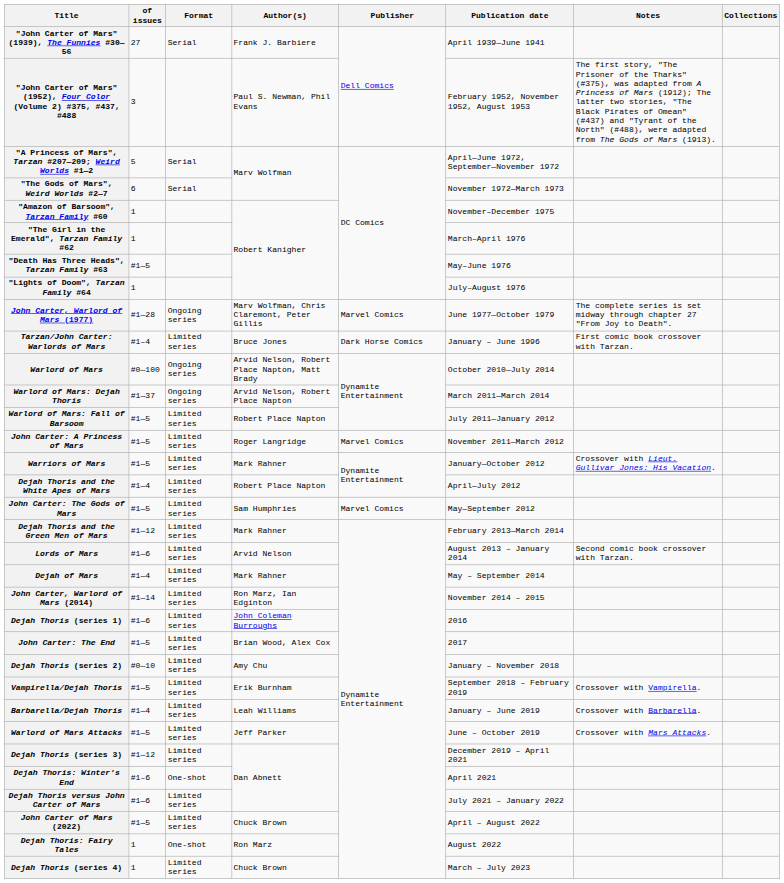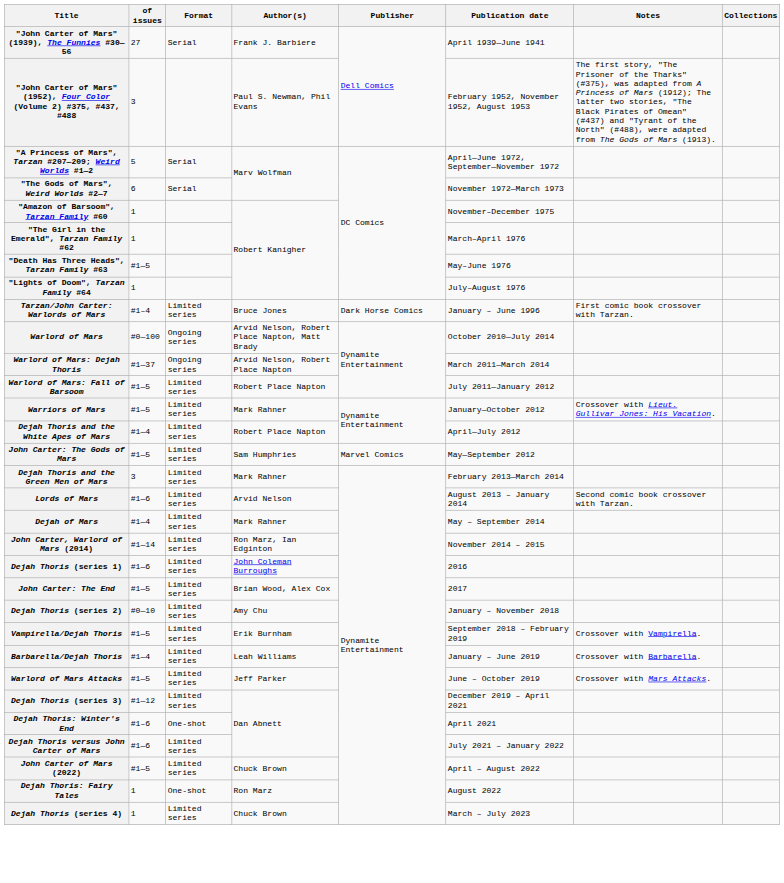 <table class="wikitable">
 <tr>
 <th>Title</th>
 <th style="width:40pt"> of issues</th>
 <th style="width:75pt">Format</th>
 <th style="width:125pt">Author(s)</th>
 <th style="width:125pt">Publisher</th>
 <th style="width:150pt">Publication date</th>
 <th style="width:175pt">Notes</th>
 <th>Collections</th>
 </tr>
 <tr>
 <th>"John Carter of Mars" (1939), <em><a href='#'>The Funnies</a></em> #30—56</th>
 <td>27</td>
 <td>Serial</td>
 <td>Frank J. Barbiere</td>
 <td rowspan="2"><a href='#'>Dell Comics</a></td>
 <td>April 1939—June 1941</td>
 <td></td>
 <td></td>
 </tr>
 <tr>
 <th>"John Carter of Mars" (1952), <em><a href='#'>Four Color</a></em> (Volume 2) #375, #437, #488</th>
 <td>3</td>
 <td></td>
 <td>Paul S. Newman, Phil Evans</td>
 <td>February 1952, November 1952, August 1953</td>
 <td>The first story, "The Prisoner of the Tharks" (#375), was adapted from <em>A Princess of Mars</em> (1912); The latter two stories, "The Black Pirates of Omean" (#437) and "Tyrant of the North" (#488), were adapted from <em>The Gods of Mars</em> (1913).</td>
 <td></td>
 </tr>
 <tr>
 <th>"A Princess of Mars", <em>Tarzan</em> #207—209; <em><a href='#'>Weird Worlds</a></em> #1—2</th>
 <td>5</td>
 <td>Serial</td>
 <td rowspan="2">Marv Wolfman</td>
 <td rowspan="6">DC Comics</td>
 <td>April—June 1972, September—November 1972</td>
 <td></td>
 <td></td>
 </tr>
 <tr>
 <th>"The Gods of Mars", <em>Weird Worlds</em> #2—7</th>
 <td>6</td>
 <td>Serial</td>
 <td>November 1972—March 1973</td>
 <td></td>
 <td></td>
 </tr>
 <tr>
 <th>"Amazon of Barsoom", <em><a href='#'>Tarzan Family</a></em> #60</th>
 <td>1</td>
 <td></td>
 <td rowspan="4">Robert Kanigher</td>
 <td>November–December 1975</td>
 <td></td>
 <td></td>
 </tr>
 <tr>
 <th>"The Girl in the Emerald", <em>Tarzan Family</em> #62</th>
 <td>1</td>
 <td></td>
 <td>March–April 1976</td>
 <td></td>
 <td></td>
 </tr>
 <tr>
 <th>"Death Has Three Heads", <em>Tarzan Family</em> #63</th>
 <td>#1—5</td>
 <td></td>
 <td>May–June 1976</td>
 <td></td>
 <td></td>
 </tr>
 <tr>
 <th>"Lights of Doom", <em>Tarzan Family</em> #64</th>
 <td>1</td>
 <td></td>
 <td>July–August 1976</td>
 <td></td>
 <td></td>
 </tr>
 <tr>
-<th><a href='#'><em>John Carter, Warlord of Mars</em> (1977)</a></th>
-<td>#1—28</td>
-<td>Ongoing series</td>
-<td>Marv Wolfman, Chris Claremont, Peter Gillis</td>
-<td>Marvel Comics</td>
-<td>June 1977—October 1979</td>
-<td>The complete series is set midway through chapter 27 "From Joy to Death".</td>
-<td></td>
-</tr>
-<tr>
 <th><em>Tarzan/John Carter: Warlords of Mars</em></th>
 <td>#1–4</td>
 <td>Limited series</td>
 <td>Bruce Jones</td>
 <td>Dark Horse Comics</td>
 <td>January – June 1996</td>
 <td>First comic book crossover with Tarzan.</td>
 <td></td>
 </tr>
 <tr>
 <th><em>Warlord of Mars</em></th>
 <td>#0—100</td>
 <td>Ongoing series</td>
 <td>Arvid Nelson, Robert Place Napton, Matt Brady</td>
 <td rowspan="3">Dynamite Entertainment</td>
 <td>October 2010—July 2014</td>
 <td></td>
 <td></td>
 </tr>
 <tr>
 <th><em>Warlord of Mars: Dejah Thoris</em></th>
 <td>#1—37</td>
 <td>Ongoing series</td>
 <td>Arvid Nelson, Robert Place Napton</td>
 <td>March 2011—March 2014</td>
 <td></td>
 <td></td>
 </tr>
 <tr>
 <th><em>Warlord of Mars: Fall of Barsoom</em></th>
 <td>#1—5</td>
 <td>Limited series</td>
 <td>Robert Place Napton</td>
 <td>July 2011—January 2012</td>
 <td></td>
 <td></td>
 </tr>
 <tr>
-<th><em>John Carter: A Princess of Mars</em></th>
-<td>#1—5</td>
-<td>Limited series</td>
-<td>Roger Langridge</td>
-<td>Marvel Comics</td>
-<td>November 2011—March 2012</td>
-<td></td>
-<td></td>
-</tr>
-<tr>
 <th><em>Warriors of Mars</em></th>
 <td>#1—5</td>
 <td>Limited series</td>
 <td>Mark Rahner</td>
 <td rowspan="2">Dynamite Entertainment</td>
 <td>January—October 2012</td>
 <td>Crossover with <em><a href='#'>Lieut. Gullivar Jones: His Vacation</a></em>.</td>
 <td></td>
 </tr>
 <tr>
 <th><em>Dejah Thoris and the White Apes of Mars</em></th>
 <td>#1—4</td>
 <td>Limited series</td>
 <td>Robert Place Napton</td>
 <td>April—July 2012</td>
 <td></td>
 <td></td>
 </tr>
 <tr>
 <th><em>John Carter: The Gods of Mars</em></th>
 <td>#1—5</td>
 <td>Limited series</td>
 <td>Sam Humphries</td>
 <td>Marvel Comics</td>
 <td>May—September 2012</td>
 <td></td>
 <td></td>
 </tr>
 <tr>
 <th><em>Dejah Thoris and the Green Men of Mars</em></th>
-<td>#1—12</td>
+<td>3</td>
 <td>Limited series</td>
 <td>Mark Rahner</td>
 <td rowspan="16">Dynamite Entertainment</td>
 <td>February 2013—March 2014</td>
 <td></td>
 <td></td>
 </tr>
 <tr>
 <th><em>Lords of Mars</em></th>
 <td>#1—6</td>
 <td>Limited series</td>
 <td>Arvid Nelson</td>
 <td>August 2013 – January 2014</td>
 <td>Second comic book crossover with Tarzan.</td>
 <td></td>
 </tr>
 <tr>
 <th><em>Dejah of Mars</em></th>
 <td>#1—4</td>
 <td>Limited series</td>
 <td>Mark Rahner</td>
 <td>May – September 2014</td>
 <td></td>
 <td></td>
 </tr>
 <tr>
 <th><em>John Carter, Warlord of Mars</em> (2014)</th>
 <td>#1—14</td>
 <td>Limited series</td>
 <td>Ron Marz, Ian Edginton</td>
 <td>November 2014 – 2015</td>
 <td></td>
 <td></td>
 </tr>
 <tr>
 <th><em>Dejah Thoris</em> (series 1)</th>
 <td>#1—6</td>
 <td>Limited series</td>
 <td><a href='#'>John Coleman Burroughs</a></td>
 <td>2016</td>
 <td></td>
 <td></td>
 </tr>
 <tr>
 <th><em>John Carter: The End</em></th>
 <td>#1—5</td>
 <td>Limited series</td>
 <td>Brian Wood, Alex Cox</td>
 <td>2017</td>
 <td></td>
 <td></td>
 </tr>
 <tr>
 <th><em>Dejah Thoris</em> (series 2)</th>
 <td>#0—10</td>
 <td>Limited series</td>
 <td>Amy Chu</td>
 <td>January – November 2018</td>
 <td></td>
 <td></td>
 </tr>
 <tr>
 <th><em>Vampirella/Dejah Thoris</em></th>
 <td>#1—5</td>
 <td>Limited series</td>
 <td>Erik Burnham</td>
 <td>September 2018 – February 2019</td>
 <td>Crossover with <a href='#'>Vampirella</a>.</td>
 <td></td>
 </tr>
 <tr>
 <th><em>Barbarella/Dejah Thoris</em></th>
 <td>#1—4</td>
 <td>Limited series</td>
 <td>Leah Williams</td>
 <td>January – June 2019</td>
 <td>Crossover with <a href='#'>Barbarella</a>.</td>
 <td></td>
 </tr>
 <tr>
 <th><em>Warlord of Mars Attacks</em></th>
 <td>#1—5</td>
 <td>Limited series</td>
 <td>Jeff Parker</td>
 <td>June – October 2019</td>
 <td>Crossover with <em><a href='#'>Mars Attacks</a></em>.</td>
 <td></td>
 </tr>
 <tr>
 <th><em>Dejah Thoris</em> (series 3)</th>
 <td>#1—12</td>
 <td>Limited series</td>
 <td rowspan="3">Dan Abnett</td>
 <td>December 2019 – April 2021</td>
 <td></td>
 <td></td>
 </tr>
 <tr>
 <th><em>Dejah Thoris: Winter's End</em></th>
 <td>#1–6</td>
 <td>One-shot</td>
 <td>April 2021</td>
 <td></td>
 <td></td>
 </tr>
 <tr>
 <th><em>Dejah Thoris versus John Carter of Mars</em></th>
 <td>#1—6</td>
 <td>Limited series</td>
 <td>July 2021 – January 2022</td>
 <td></td>
 <td></td>
 </tr>
 <tr>
 <th><em>John Carter of Mars</em> (2022)</th>
 <td>#1—5</td>
 <td>Limited series</td>
 <td>Chuck Brown</td>
 <td>April – August 2022</td>
 <td></td>
 <td></td>
 </tr>
 <tr>
 <th><em>Dejah Thoris: Fairy Tales</em></th>
 <td>1</td>
 <td>One-shot</td>
 <td>Ron Marz</td>
 <td>August 2022</td>
 <td></td>
 <td></td>
 </tr>
 <tr>
 <th><em>Dejah Thoris</em> (series 4)</th>
 <td>1</td>
 <td>Limited series</td>
 <td>Chuck Brown</td>
 <td>March – July 2023</td>
 <td></td>
 <td></td>
 </tr>
 </table>
